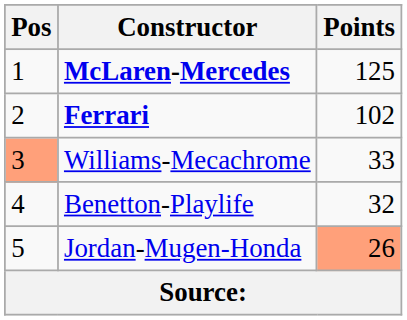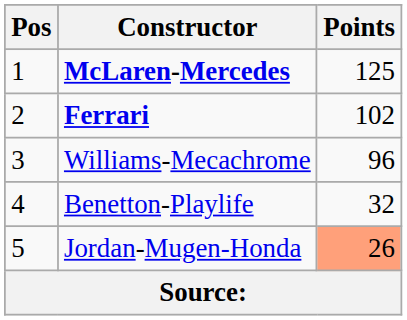 <table class="wikitable" style="font-size: 95%;">
 <tr>
 <th>Pos</th>
 <th>Constructor</th>
 <th>Points</th>
 </tr>
 <tr>
 <td>1</td>
 <td> <strong><a href='#'>McLaren</a>-<a href='#'>Mercedes</a></strong></td>
 <td align="right">125</td>
 </tr>
 <tr>
 <td>2</td>
 <td> <strong><a href='#'>Ferrari</a></strong></td>
 <td align="right">102</td>
 </tr>
 <tr>
-<td style="background: lightsalmon;">3</td>
+<td>3</td>
 <td> <a href='#'>Williams</a>-<a href='#'>Mecachrome</a></td>
-<td align="right">33</td>
+<td align="right">96</td>
 </tr>
 <tr>
 <td>4</td>
 <td> <a href='#'>Benetton</a>-<a href='#'>Playlife</a></td>
 <td align="right">32</td>
 </tr>
 <tr>
 <td>5</td>
 <td> <a href='#'>Jordan</a>-<a href='#'>Mugen-Honda</a></td>
 <td align="right" style="background: lightsalmon;">26</td>
 </tr>
 <tr>
 <th colspan=4>Source: </th>
 </tr>
 </table>
